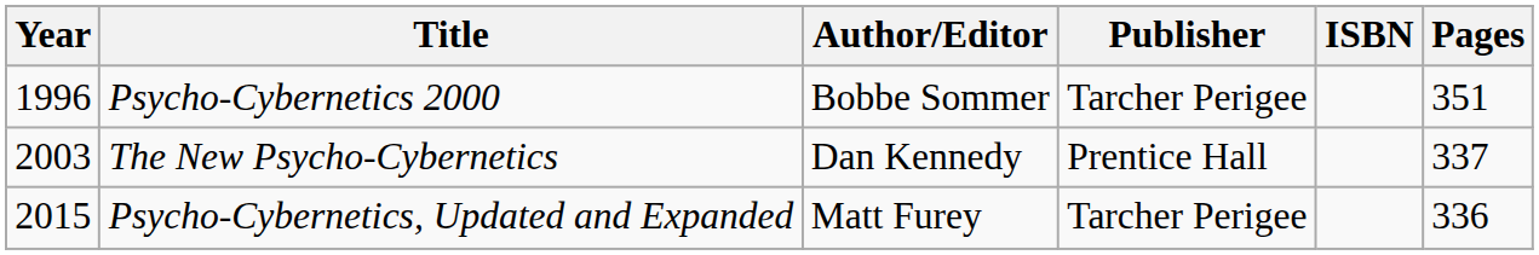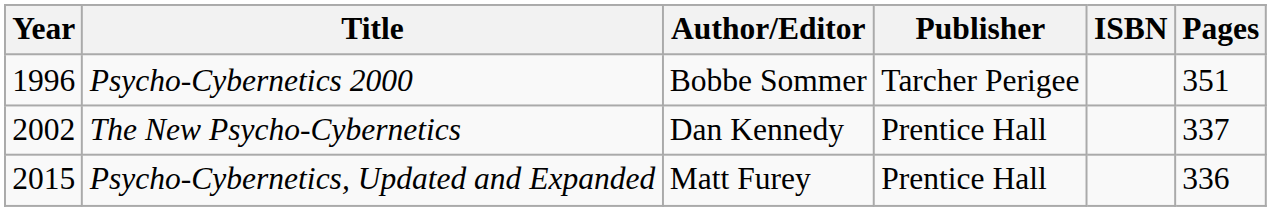 <table class="wikitable">
 <tr>
 <th>Year</th>
 <th>Title</th>
 <th>Author/Editor</th>
 <th>Publisher</th>
 <th>ISBN</th>
 <th>Pages</th>
 </tr>
 <tr>
 <td>1996</td>
 <td><em>Psycho-Cybernetics 2000</em></td>
 <td>Bobbe Sommer</td>
 <td>Tarcher Perigee</td>
 <td></td>
 <td>351</td>
 </tr>
 <tr>
-<td>2003</td>
+<td>2002</td>
 <td><em>The New Psycho-Cybernetics</em></td>
 <td>Dan Kennedy</td>
 <td>Prentice Hall</td>
 <td></td>
 <td>337</td>
 </tr>
 <tr>
 <td>2015</td>
 <td><em>Psycho-Cybernetics, Updated and Expanded</em></td>
 <td>Matt Furey</td>
-<td>Tarcher Perigee</td>
+<td>Prentice Hall</td>
 <td></td>
 <td>336</td>
 </tr>
 </table>
